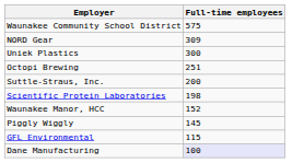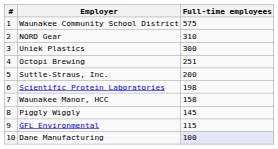 <table class="wikitable">
 <tr>
+<th>#</th>
 <th>Employer</th>
 <th>Full-time employees</th>
 </tr>
 <tr>
+<td>1</td>
 <td>Waunakee Community School District</td>
 <td>575</td>
 </tr>
 <tr>
+<td>2</td>
 <td>NORD Gear</td>
-<td>309</td>
+<td>310</td>
 </tr>
 <tr>
+<td>3</td>
 <td>Uniek Plastics</td>
 <td>300</td>
 </tr>
 <tr>
+<td>4</td>
 <td>Octopi Brewing</td>
 <td>251</td>
 </tr>
 <tr>
+<td>5</td>
 <td>Suttle-Straus, Inc.</td>
 <td>200</td>
 </tr>
 <tr>
+<td>6</td>
 <td><a href='#'>Scientific Protein Laboratories</a></td>
 <td>198</td>
 </tr>
 <tr>
+<td>7</td>
 <td>Waunakee Manor, HCC</td>
-<td>152</td>
+<td>158</td>
 </tr>
 <tr>
+<td>8</td>
 <td>Piggly Wiggly</td>
 <td>145</td>
 </tr>
 <tr>
+<td>9</td>
 <td><a href='#'>GFL Environmental</a></td>
 <td>115</td>
 </tr>
 <tr>
+<td>10</td>
 <td>Dane Manufacturing</td>
 <td style="background: lavender;">100</td>
 </tr>
 </table>
